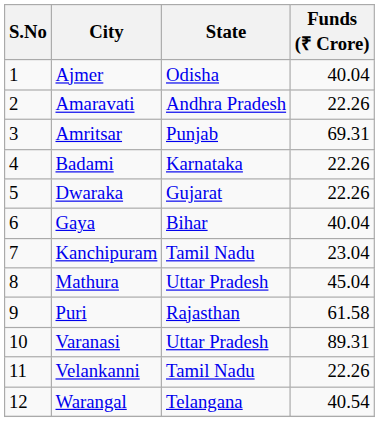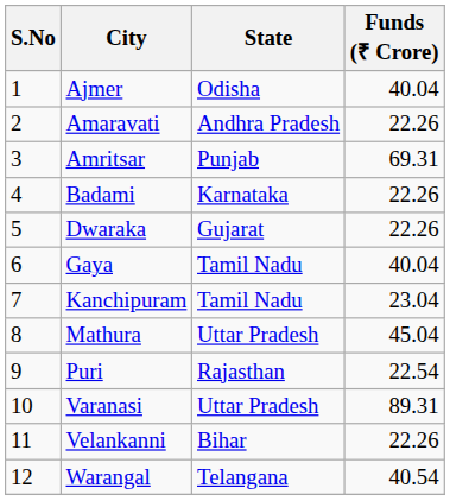 <table class="wikitable sortable">
 <tr>
 <th>S.No</th>
 <th>City</th>
 <th>State</th>
 <th>Funds<br>(₹ Crore)</th>
 </tr>
 <tr>
 <td>1</td>
 <td><a href='#'>Ajmer</a></td>
 <td><a href='#'>Odisha</a></td>
 <td style="text-align: right;">40.04</td>
 </tr>
 <tr>
 <td>2</td>
 <td><a href='#'>Amaravati</a></td>
 <td><a href='#'>Andhra Pradesh</a></td>
 <td style="text-align: right;">22.26</td>
 </tr>
 <tr>
 <td>3</td>
 <td><a href='#'>Amritsar</a></td>
 <td><a href='#'>Punjab</a></td>
 <td style="text-align: right;">69.31</td>
 </tr>
 <tr>
 <td>4</td>
 <td><a href='#'>Badami</a></td>
 <td><a href='#'>Karnataka</a></td>
 <td style="text-align: right;">22.26</td>
 </tr>
 <tr>
 <td>5</td>
 <td><a href='#'>Dwaraka</a></td>
 <td><a href='#'>Gujarat</a></td>
 <td style="text-align: right;">22.26</td>
 </tr>
 <tr>
 <td>6</td>
 <td><a href='#'>Gaya</a></td>
-<td><a href='#'>Bihar</a></td>
+<td><a href='#'>Tamil Nadu</a></td>
 <td style="text-align: right;">40.04</td>
 </tr>
 <tr>
 <td>7</td>
 <td><a href='#'>Kanchipuram</a></td>
 <td><a href='#'>Tamil Nadu</a></td>
 <td style="text-align: right;">23.04</td>
 </tr>
 <tr>
 <td>8</td>
 <td><a href='#'>Mathura</a></td>
 <td><a href='#'>Uttar Pradesh</a></td>
 <td style="text-align: right;">45.04</td>
 </tr>
 <tr>
 <td>9</td>
 <td><a href='#'>Puri</a></td>
 <td><a href='#'>Rajasthan</a></td>
-<td style="text-align: right;">61.58</td>
+<td style="text-align: right;">22.54</td>
 </tr>
 <tr>
 <td>10</td>
 <td><a href='#'>Varanasi</a></td>
 <td><a href='#'>Uttar Pradesh</a></td>
 <td style="text-align: right;">89.31</td>
 </tr>
 <tr>
 <td>11</td>
 <td><a href='#'>Velankanni</a></td>
-<td><a href='#'>Tamil Nadu</a></td>
+<td><a href='#'>Bihar</a></td>
 <td style="text-align: right;">22.26</td>
 </tr>
 <tr>
 <td>12</td>
 <td><a href='#'>Warangal</a></td>
 <td><a href='#'>Telangana</a></td>
 <td style="text-align: right;">40.54</td>
 </tr>
 <tr>
 </tr>
 </table>
